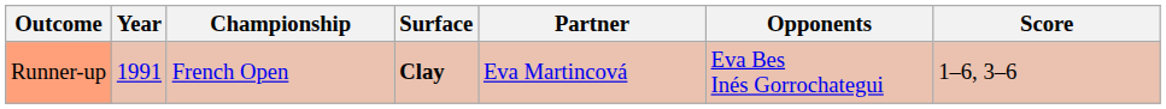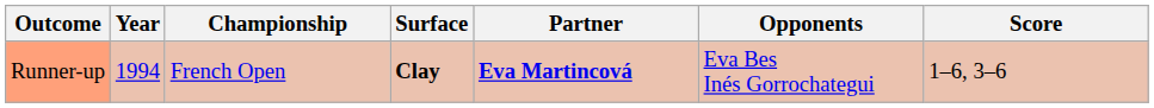 <table class="sortable wikitable" style=font-size:97%>
 <tr>
 <th>Outcome</th>
 <th>Year</th>
 <th width=150>Championship</th>
 <th>Surface</th>
 <th width=150>Partner</th>
 <th width=150>Opponents</th>
 <th width=150>Score</th>
 </tr>
 <tr style="background:#ebc2af;">
 <td style="background:#ffa07a;">Runner-up</td>
-<td><a href='#'>1991</a></td>
+<td><a href='#'>1994</a></td>
 <td><a href='#'>French Open</a></td>
 <td><strong>Clay</strong></td>
-<td> <a href='#'>Eva Martincová</a></td>
+<td><strong> <a href='#'>Eva Martincová</a></strong></td>
 <td> <a href='#'>Eva Bes</a> <br>  <a href='#'>Inés Gorrochategui</a></td>
 <td>1–6, 3–6</td>
 </tr>
 </table>
